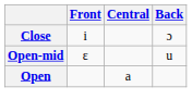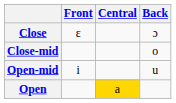 <table class="wikitable">
 <tr>
 <th></th>
 <th><a href='#'>Front</a></th>
 <th><a href='#'>Central</a></th>
 <th><a href='#'>Back</a></th>
 </tr>
 <tr align="center">
 <th><a href='#'>Close</a></th>
-<td>i</td>
+<td>ɛ</td>
 <td></td>
 <td>ɔ</td>
 </tr>
 <tr align="center">
+<th><a href='#'>Close-mid</a></th>
+<td></td>
+<td></td>
+<td>o</td>
+</tr>
+<tr align="center">
 <th><a href='#'>Open-mid</a></th>
-<td>ɛ</td>
+<td>i</td>
 <td></td>
 <td>u</td>
 </tr>
 <tr align="center">
 <th><a href='#'>Open</a></th>
 <td></td>
-<td>a</td>
+<td style="background: gold;">a</td>
 <td></td>
 </tr>
 </table>
